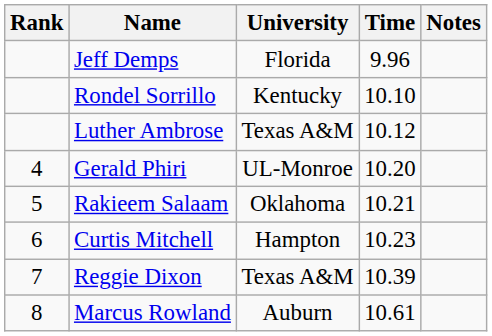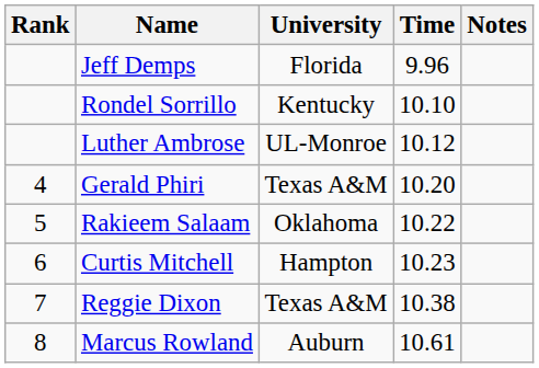 <table class="wikitable sortable" style="text-align:center">
 <tr>
 <th>Rank</th>
 <th>Name</th>
 <th>University</th>
 <th>Time</th>
 <th>Notes</th>
 </tr>
 <tr>
 <td></td>
 <td align=left><a href='#'>Jeff Demps</a></td>
 <td>Florida</td>
 <td>9.96</td>
 <td></td>
 </tr>
 <tr>
 <td></td>
 <td align=left><a href='#'>Rondel Sorrillo</a> </td>
 <td>Kentucky</td>
 <td>10.10</td>
 <td></td>
 </tr>
 <tr>
 <td></td>
 <td align=left><a href='#'>Luther Ambrose</a></td>
-<td>Texas A&M</td>
+<td>UL-Monroe</td>
 <td>10.12</td>
 <td></td>
 </tr>
 <tr>
 <td>4</td>
 <td align=left><a href='#'>Gerald Phiri</a> </td>
-<td>UL-Monroe</td>
+<td>Texas A&M</td>
 <td>10.20</td>
 <td></td>
 </tr>
 <tr>
 <td>5</td>
 <td align=left><a href='#'>Rakieem Salaam</a></td>
 <td>Oklahoma</td>
-<td>10.21</td>
+<td>10.22</td>
 <td></td>
 </tr>
 <tr>
 <td>6</td>
 <td align=left><a href='#'>Curtis Mitchell</a></td>
 <td>Hampton</td>
 <td>10.23</td>
 <td></td>
 </tr>
 <tr>
 <td>7</td>
 <td align=left><a href='#'>Reggie Dixon</a></td>
 <td>Texas A&M</td>
-<td>10.39</td>
+<td>10.38</td>
 <td></td>
 </tr>
 <tr>
 <td>8</td>
 <td align=left><a href='#'>Marcus Rowland</a></td>
 <td>Auburn</td>
 <td>10.61</td>
 <td></td>
 </tr>
 </table>
